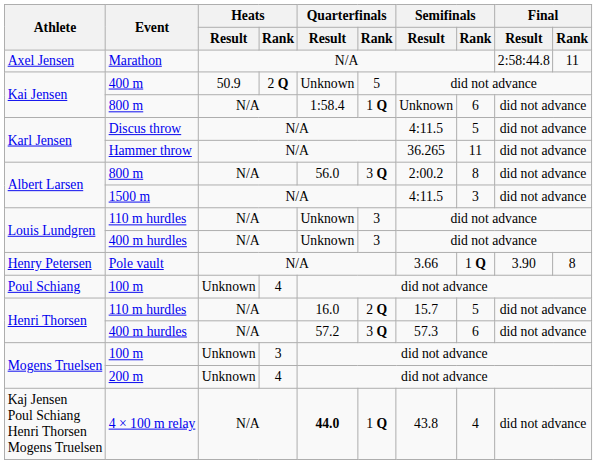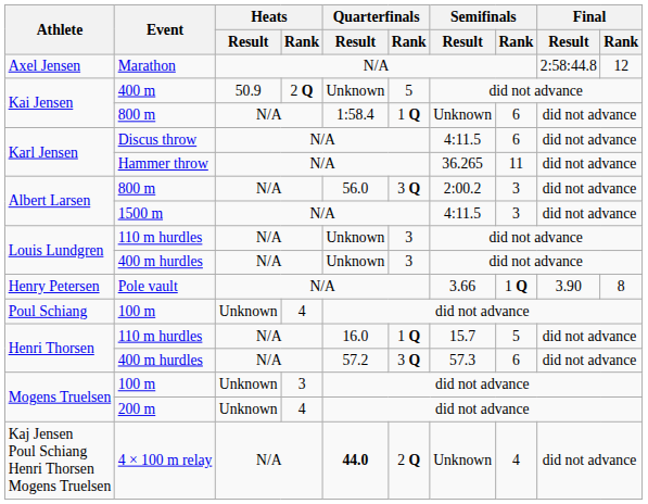 <table class=wikitable style="font-size:90%">
 <tr>
 <th rowspan=2>Athlete</th>
 <th rowspan=2>Event</th>
 <th colspan=2>Heats</th>
 <th colspan=2>Quarterfinals</th>
 <th colspan=2>Semifinals</th>
 <th colspan=2>Final</th>
 </tr>
 <tr>
 <th>Result</th>
 <th>Rank</th>
 <th>Result</th>
 <th>Rank</th>
 <th>Result</th>
 <th>Rank</th>
 <th>Result</th>
 <th>Rank</th>
 </tr>
 <tr>
 <td><a href='#'>Axel Jensen</a></td>
 <td><a href='#'>Marathon</a></td>
 <td align=center colspan=6>N/A</td>
 <td align=center>2:58:44.8</td>
-<td align=center>11</td>
+<td align=center>12</td>
 </tr>
 <tr>
 <td rowspan=2><a href='#'>Kai Jensen</a></td>
 <td><a href='#'>400 m</a></td>
 <td align=center>50.9</td>
 <td align=center>2 <strong>Q</strong></td>
 <td align=center>Unknown</td>
 <td align=center>5</td>
 <td align=center colspan=4>did not advance</td>
 </tr>
 <tr>
 <td><a href='#'>800 m</a></td>
 <td align=center colspan=2>N/A</td>
 <td align=center>1:58.4</td>
 <td align=center>1 <strong>Q</strong></td>
 <td align=center>Unknown</td>
 <td align=center>6</td>
 <td align=center colspan=2>did not advance</td>
 </tr>
 <tr>
 <td rowspan=2><a href='#'>Karl Jensen</a></td>
 <td><a href='#'>Discus throw</a></td>
 <td align=center colspan=4>N/A</td>
 <td align=center>4:11.5</td>
-<td align=center>5</td>
+<td align=center>6</td>
 <td align=center colspan=2>did not advance</td>
 </tr>
 <tr>
 <td><a href='#'>Hammer throw</a></td>
 <td align=center colspan=4>N/A</td>
 <td align=center>36.265</td>
 <td align=center>11</td>
 <td align=center colspan=2>did not advance</td>
 </tr>
 <tr>
 <td rowspan=2><a href='#'>Albert Larsen</a></td>
 <td><a href='#'>800 m</a></td>
 <td align=center colspan=2>N/A</td>
 <td align=center>56.0</td>
 <td align=center>3 <strong>Q</strong></td>
 <td align=center>2:00.2</td>
-<td align=center>8</td>
+<td align=center>3</td>
 <td align=center colspan=2>did not advance</td>
 </tr>
 <tr>
 <td><a href='#'>1500 m</a></td>
 <td align=center colspan=4>N/A</td>
 <td align=center>4:11.5</td>
 <td align=center>3</td>
 <td align=center colspan=2>did not advance</td>
 </tr>
 <tr>
 <td rowspan=2><a href='#'>Louis Lundgren</a></td>
 <td><a href='#'>110 m hurdles</a></td>
 <td align=center colspan=2>N/A</td>
 <td align=center>Unknown</td>
 <td align=center>3</td>
 <td align=center colspan=4>did not advance</td>
 </tr>
 <tr>
 <td><a href='#'>400 m hurdles</a></td>
 <td align=center colspan=2>N/A</td>
 <td align=center>Unknown</td>
 <td align=center>3</td>
 <td align=center colspan=4>did not advance</td>
 </tr>
 <tr>
 <td><a href='#'>Henry Petersen</a></td>
 <td><a href='#'>Pole vault</a></td>
 <td align=center colspan=4>N/A</td>
 <td align=center>3.66</td>
 <td align=center>1 <strong>Q</strong></td>
 <td align=center>3.90</td>
 <td align=center>8</td>
 </tr>
 <tr>
 <td><a href='#'>Poul Schiang</a></td>
 <td><a href='#'>100 m</a></td>
 <td align=center>Unknown</td>
 <td align=center>4</td>
 <td align=center colspan=6>did not advance</td>
 </tr>
 <tr>
 <td rowspan=2><a href='#'>Henri Thorsen</a></td>
 <td><a href='#'>110 m hurdles</a></td>
 <td align=center colspan=2>N/A</td>
 <td align=center>16.0</td>
-<td align=center>2 <strong>Q</strong></td>
+<td align=center>1 <strong>Q</strong></td>
 <td align=center>15.7</td>
 <td align=center>5</td>
 <td align=center colspan=2>did not advance</td>
 </tr>
 <tr>
 <td><a href='#'>400 m hurdles</a></td>
 <td align=center colspan=2>N/A</td>
 <td align=center>57.2</td>
 <td align=center>3 <strong>Q</strong></td>
 <td align=center>57.3</td>
 <td align=center>6</td>
 <td align=center colspan=2>did not advance</td>
 </tr>
 <tr>
 <td rowspan=2><a href='#'>Mogens Truelsen</a></td>
 <td><a href='#'>100 m</a></td>
 <td align=center>Unknown</td>
 <td align=center>3</td>
 <td align=center colspan=6>did not advance</td>
 </tr>
 <tr>
 <td><a href='#'>200 m</a></td>
 <td align=center>Unknown</td>
 <td align=center>4</td>
 <td align=center colspan=6>did not advance</td>
 </tr>
 <tr>
 <td>Kaj Jensen <br> Poul Schiang <br> Henri Thorsen <br> Mogens Truelsen</td>
 <td><a href='#'>4 × 100 m relay</a></td>
 <td align=center colspan=2>N/A</td>
 <td align=center><strong>44.0</strong></td>
-<td align=center>1 <strong>Q</strong></td>
-<td align=center>43.8</td>
+<td align=center>2 <strong>Q</strong></td>
+<td align=center>Unknown</td>
 <td align=center>4</td>
 <td align=center colspan=2>did not advance</td>
 </tr>
 </table>
